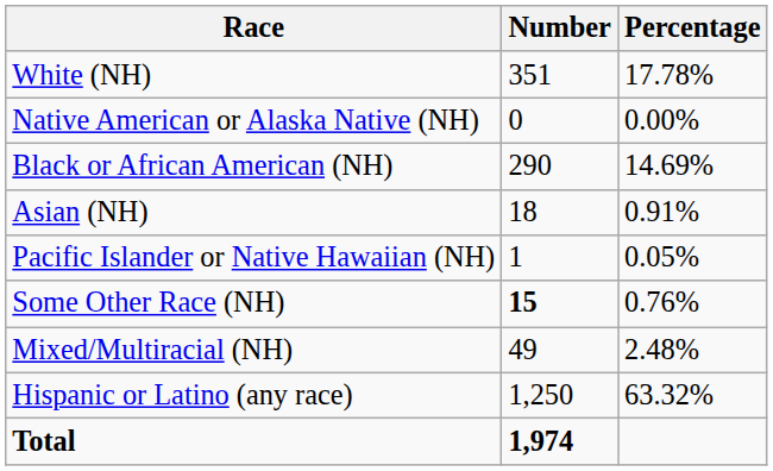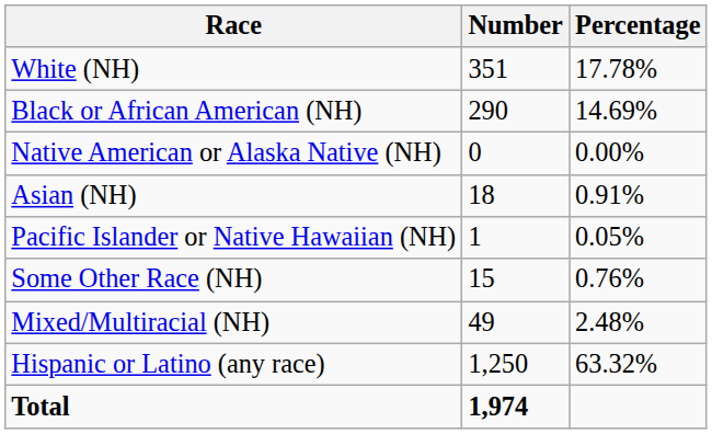 <table class="wikitable">
 <tr>
 <th>Race</th>
 <th>Number</th>
 <th>Percentage</th>
 </tr>
 <tr>
 <td><a href='#'>White</a> (NH)</td>
 <td>351</td>
 <td>17.78%</td>
 </tr>
 <tr>
+<td><a href='#'>Black or African American</a> (NH)</td>
+<td>290</td>
+<td>14.69%</td>
+</tr>
+<tr>
 <td><a href='#'>Native American</a> or <a href='#'>Alaska Native</a> (NH)</td>
 <td>0</td>
 <td>0.00%</td>
-</tr>
-<tr>
-<td><a href='#'>Black or African American</a> (NH)</td>
-<td>290</td>
-<td>14.69%</td>
 </tr>
 <tr>
 <td><a href='#'>Asian</a> (NH)</td>
 <td>18</td>
 <td>0.91%</td>
 </tr>
 <tr>
 <td><a href='#'>Pacific Islander</a> or <a href='#'>Native Hawaiian</a> (NH)</td>
 <td>1</td>
 <td>0.05%</td>
 </tr>
 <tr>
 <td><a href='#'>Some Other Race</a> (NH)</td>
-<td><strong>15</strong></td>
+<td>15</td>
 <td>0.76%</td>
 </tr>
 <tr>
 <td><a href='#'>Mixed/Multiracial</a> (NH)</td>
 <td>49</td>
 <td>2.48%</td>
 </tr>
 <tr>
 <td><a href='#'>Hispanic or Latino</a> (any race)</td>
 <td>1,250</td>
 <td>63.32%</td>
 </tr>
 <tr>
 <td><strong>Total</strong></td>
 <td><strong>1,974</strong></td>
 </tr>
 </table>
